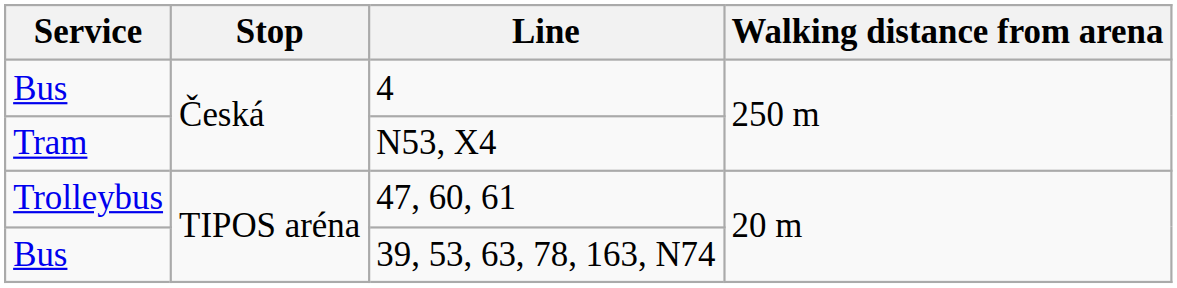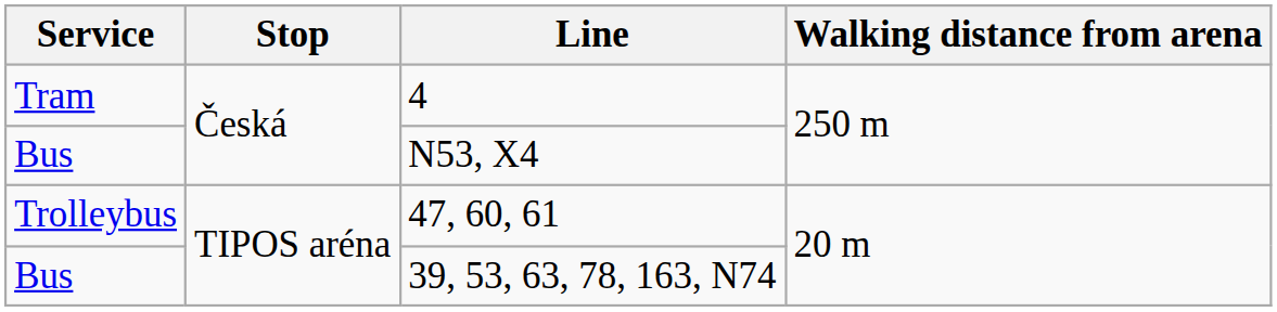 <table class="wikitable">
 <tr>
 <th>Service</th>
 <th>Stop</th>
 <th>Line</th>
 <th>Walking distance from arena</th>
 </tr>
 <tr>
-<td><a href='#'>Bus</a></td>
+<td><a href='#'>Tram</a></td>
 <td rowspan="2">Česká</td>
 <td>4</td>
 <td rowspan="2">250 m</td>
 </tr>
 <tr>
-<td><a href='#'>Tram</a></td>
+<td><a href='#'>Bus</a></td>
 <td>N53, X4</td>
 </tr>
 <tr>
 <td><a href='#'>Trolleybus</a></td>
 <td rowspan="2">TIPOS aréna</td>
 <td>47, 60, 61</td>
 <td rowspan="2">20 m</td>
 </tr>
 <tr>
 <td><a href='#'>Bus</a></td>
 <td>39, 53, 63, 78, 163, N74</td>
 </tr>
 </table>
